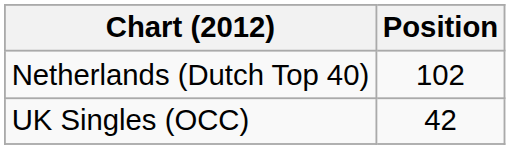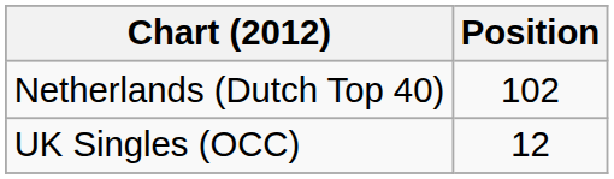 <table class="wikitable sortable">
 <tr>
 <th scope="col">Chart (2012)</th>
 <th scope="col">Position</th>
 </tr>
 <tr>
 <td>Netherlands (Dutch Top 40)</td>
 <td style="text-align:center;">102</td>
 </tr>
 <tr>
 <td>UK Singles (OCC)</td>
-<td style="text-align:center;">42</td>
+<td style="text-align:center;">12</td>
 </tr>
 </table>
